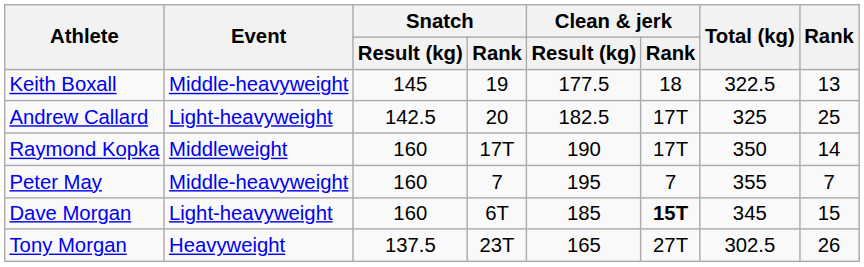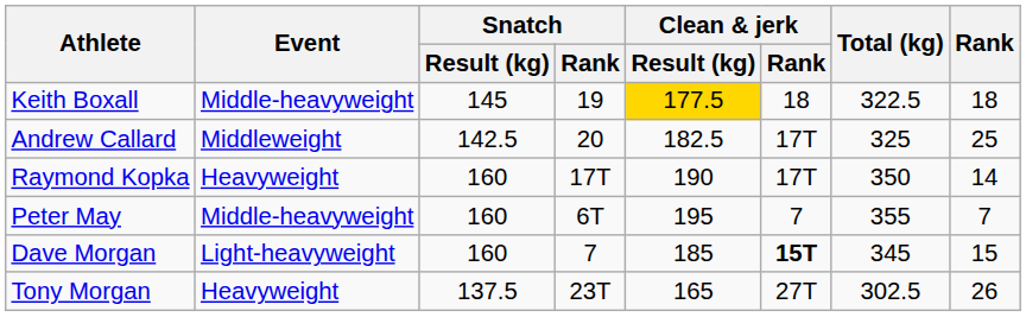 <table class="wikitable" style="font-size:90%">
 <tr>
 <th rowspan="2">Athlete</th>
 <th rowspan="2">Event</th>
 <th colspan="2">Snatch</th>
 <th colspan="2">Clean & jerk</th>
 <th rowspan="2">Total (kg)</th>
 <th rowspan="2">Rank</th>
 </tr>
 <tr>
 <th>Result (kg)</th>
 <th>Rank</th>
 <th>Result (kg)</th>
 <th>Rank</th>
 </tr>
 <tr>
 <td><a href='#'>Keith Boxall</a></td>
 <td><a href='#'>Middle-heavyweight</a></td>
 <td style="text-align:center;">145</td>
 <td style="text-align:center;">19</td>
-<td style="text-align:center;">177.5</td>
+<td style="background: gold; text-align:center;">177.5</td>
 <td style="text-align:center;">18</td>
 <td style="text-align:center;">322.5</td>
-<td style="text-align:center;">13</td>
+<td style="text-align:center;">18</td>
 </tr>
 <tr>
 <td><a href='#'>Andrew Callard</a></td>
-<td><a href='#'>Light-heavyweight</a></td>
+<td><a href='#'>Middleweight</a></td>
 <td style="text-align:center;">142.5</td>
 <td style="text-align:center;">20</td>
 <td style="text-align:center;">182.5</td>
 <td style="text-align:center;">17T</td>
 <td style="text-align:center;">325</td>
 <td style="text-align:center;">25</td>
 </tr>
 <tr>
 <td><a href='#'>Raymond Kopka</a></td>
-<td><a href='#'>Middleweight</a></td>
+<td><a href='#'>Heavyweight</a></td>
 <td style="text-align:center;">160</td>
 <td style="text-align:center;">17T</td>
 <td style="text-align:center;">190</td>
 <td style="text-align:center;">17T</td>
 <td style="text-align:center;">350</td>
 <td style="text-align:center;">14</td>
 </tr>
 <tr>
 <td><a href='#'>Peter May</a></td>
 <td><a href='#'>Middle-heavyweight</a></td>
 <td style="text-align:center;">160</td>
-<td style="text-align:center;">7</td>
+<td style="text-align:center;">6T</td>
 <td style="text-align:center;">195</td>
 <td style="text-align:center;">7</td>
 <td style="text-align:center;">355</td>
 <td style="text-align:center;">7</td>
 </tr>
 <tr>
 <td><a href='#'>Dave Morgan</a></td>
 <td><a href='#'>Light-heavyweight</a></td>
 <td style="text-align:center;">160</td>
-<td style="text-align:center;">6T</td>
+<td style="text-align:center;">7</td>
 <td style="text-align:center;">185</td>
 <td style="text-align:center;"><strong>15T</strong></td>
 <td style="text-align:center;">345</td>
 <td style="text-align:center;">15</td>
 </tr>
 <tr>
 <td><a href='#'>Tony Morgan</a></td>
 <td><a href='#'>Heavyweight</a></td>
 <td style="text-align:center;">137.5</td>
 <td style="text-align:center;">23T</td>
 <td style="text-align:center;">165</td>
 <td style="text-align:center;">27T</td>
 <td style="text-align:center;">302.5</td>
 <td style="text-align:center;">26</td>
 </tr>
 </table>
